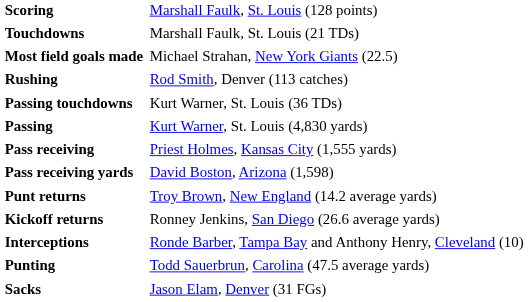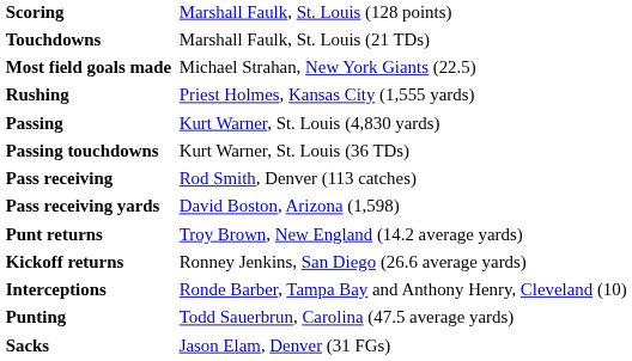 <table cellpadding="3" cellspacing="1">
 <tr>
 <td><strong>Scoring</strong></td>
 <td><a href='#'>Marshall Faulk</a>, <a href='#'>St. Louis</a> (128 points)</td>
 </tr>
 <tr>
 <td><strong>Touchdowns</strong></td>
 <td>Marshall Faulk, St. Louis (21 TDs)</td>
 </tr>
 <tr>
 <td><strong>Most field goals made</strong></td>
 <td>Michael Strahan, <a href='#'>New York Giants</a> (22.5)</td>
 </tr>
 <tr>
 <td><strong>Rushing</strong></td>
-<td><a href='#'>Rod Smith</a>, Denver (113 catches)</td>
+<td><a href='#'>Priest Holmes</a>, <a href='#'>Kansas City</a> (1,555 yards)</td>
+</tr>
+<tr>
+<td><strong>Passing</strong></td>
+<td><a href='#'>Kurt Warner</a>, St. Louis (4,830 yards)</td>
 </tr>
 <tr>
 <td><strong>Passing touchdowns</strong></td>
 <td>Kurt Warner, St. Louis (36 TDs)</td>
 </tr>
 <tr>
-<td><strong>Passing</strong></td>
-<td><a href='#'>Kurt Warner</a>, St. Louis (4,830 yards)</td>
-</tr>
-<tr>
 <td><strong>Pass receiving</strong></td>
-<td><a href='#'>Priest Holmes</a>, <a href='#'>Kansas City</a> (1,555 yards)</td>
+<td><a href='#'>Rod Smith</a>, Denver (113 catches)</td>
 </tr>
 <tr>
 <td><strong>Pass receiving yards</strong></td>
 <td><a href='#'>David Boston</a>, <a href='#'>Arizona</a> (1,598)</td>
 </tr>
 <tr>
 <td><strong>Punt returns</strong></td>
 <td><a href='#'>Troy Brown</a>, <a href='#'>New England</a> (14.2 average yards)</td>
 </tr>
 <tr>
 <td><strong>Kickoff returns</strong></td>
 <td>Ronney Jenkins, <a href='#'>San Diego</a> (26.6 average yards)</td>
 </tr>
 <tr>
 <td><strong>Interceptions</strong></td>
 <td><a href='#'>Ronde Barber</a>, <a href='#'>Tampa Bay</a> and Anthony Henry, <a href='#'>Cleveland</a> (10)</td>
 </tr>
 <tr>
 <td><strong>Punting</strong></td>
 <td><a href='#'>Todd Sauerbrun</a>, <a href='#'>Carolina</a> (47.5 average yards)</td>
 </tr>
 <tr>
 <td><strong>Sacks</strong></td>
 <td><a href='#'>Jason Elam</a>, <a href='#'>Denver</a> (31 FGs)</td>
 </tr>
 </table>
